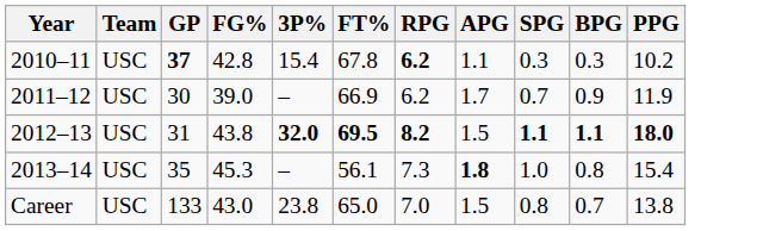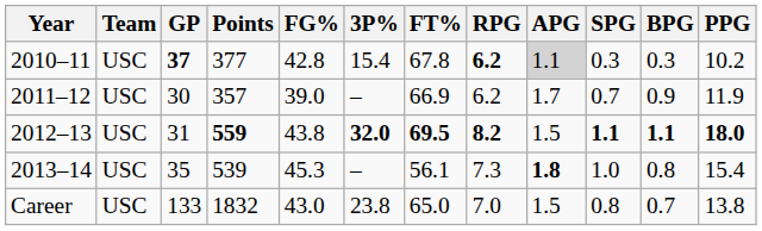 <table class="wikitable">
 <tr>
 <th>Year</th>
 <th>Team</th>
 <th>GP</th>
+<th>Points</th>
 <th>FG%</th>
 <th>3P%</th>
 <th>FT%</th>
 <th>RPG</th>
 <th>APG</th>
 <th>SPG</th>
 <th>BPG</th>
 <th>PPG</th>
 </tr>
 <tr>
 <td>2010–11</td>
 <td>USC</td>
 <td><strong>37</strong></td>
+<td>377</td>
 <td>42.8</td>
 <td>15.4</td>
 <td>67.8</td>
 <td><strong>6.2</strong></td>
-<td>1.1</td>
+<td style="background: lightgrey;">1.1</td>
 <td>0.3</td>
 <td>0.3</td>
 <td>10.2</td>
 </tr>
 <tr>
 <td>2011–12</td>
 <td>USC</td>
 <td>30</td>
+<td>357</td>
 <td>39.0</td>
 <td>–</td>
 <td>66.9</td>
 <td>6.2</td>
 <td>1.7</td>
 <td>0.7</td>
 <td>0.9</td>
 <td>11.9</td>
 </tr>
 <tr>
 <td>2012–13</td>
 <td>USC</td>
 <td>31</td>
+<td><strong>559</strong></td>
 <td>43.8</td>
 <td><strong>32.0</strong></td>
 <td><strong>69.5</strong></td>
 <td><strong>8.2</strong></td>
 <td>1.5</td>
 <td><strong>1.1</strong></td>
 <td><strong>1.1</strong></td>
 <td><strong>18.0</strong></td>
 </tr>
 <tr>
 <td>2013–14</td>
 <td>USC</td>
 <td>35</td>
+<td>539</td>
 <td>45.3</td>
 <td>–</td>
 <td>56.1</td>
 <td>7.3</td>
 <td><strong>1.8</strong></td>
 <td>1.0</td>
 <td>0.8</td>
 <td>15.4</td>
 </tr>
 <tr>
 <td>Career</td>
 <td>USC</td>
 <td>133</td>
+<td>1832</td>
 <td>43.0</td>
 <td>23.8</td>
 <td>65.0</td>
 <td>7.0</td>
 <td>1.5</td>
 <td>0.8</td>
 <td>0.7</td>
 <td>13.8</td>
 </tr>
 </table>
